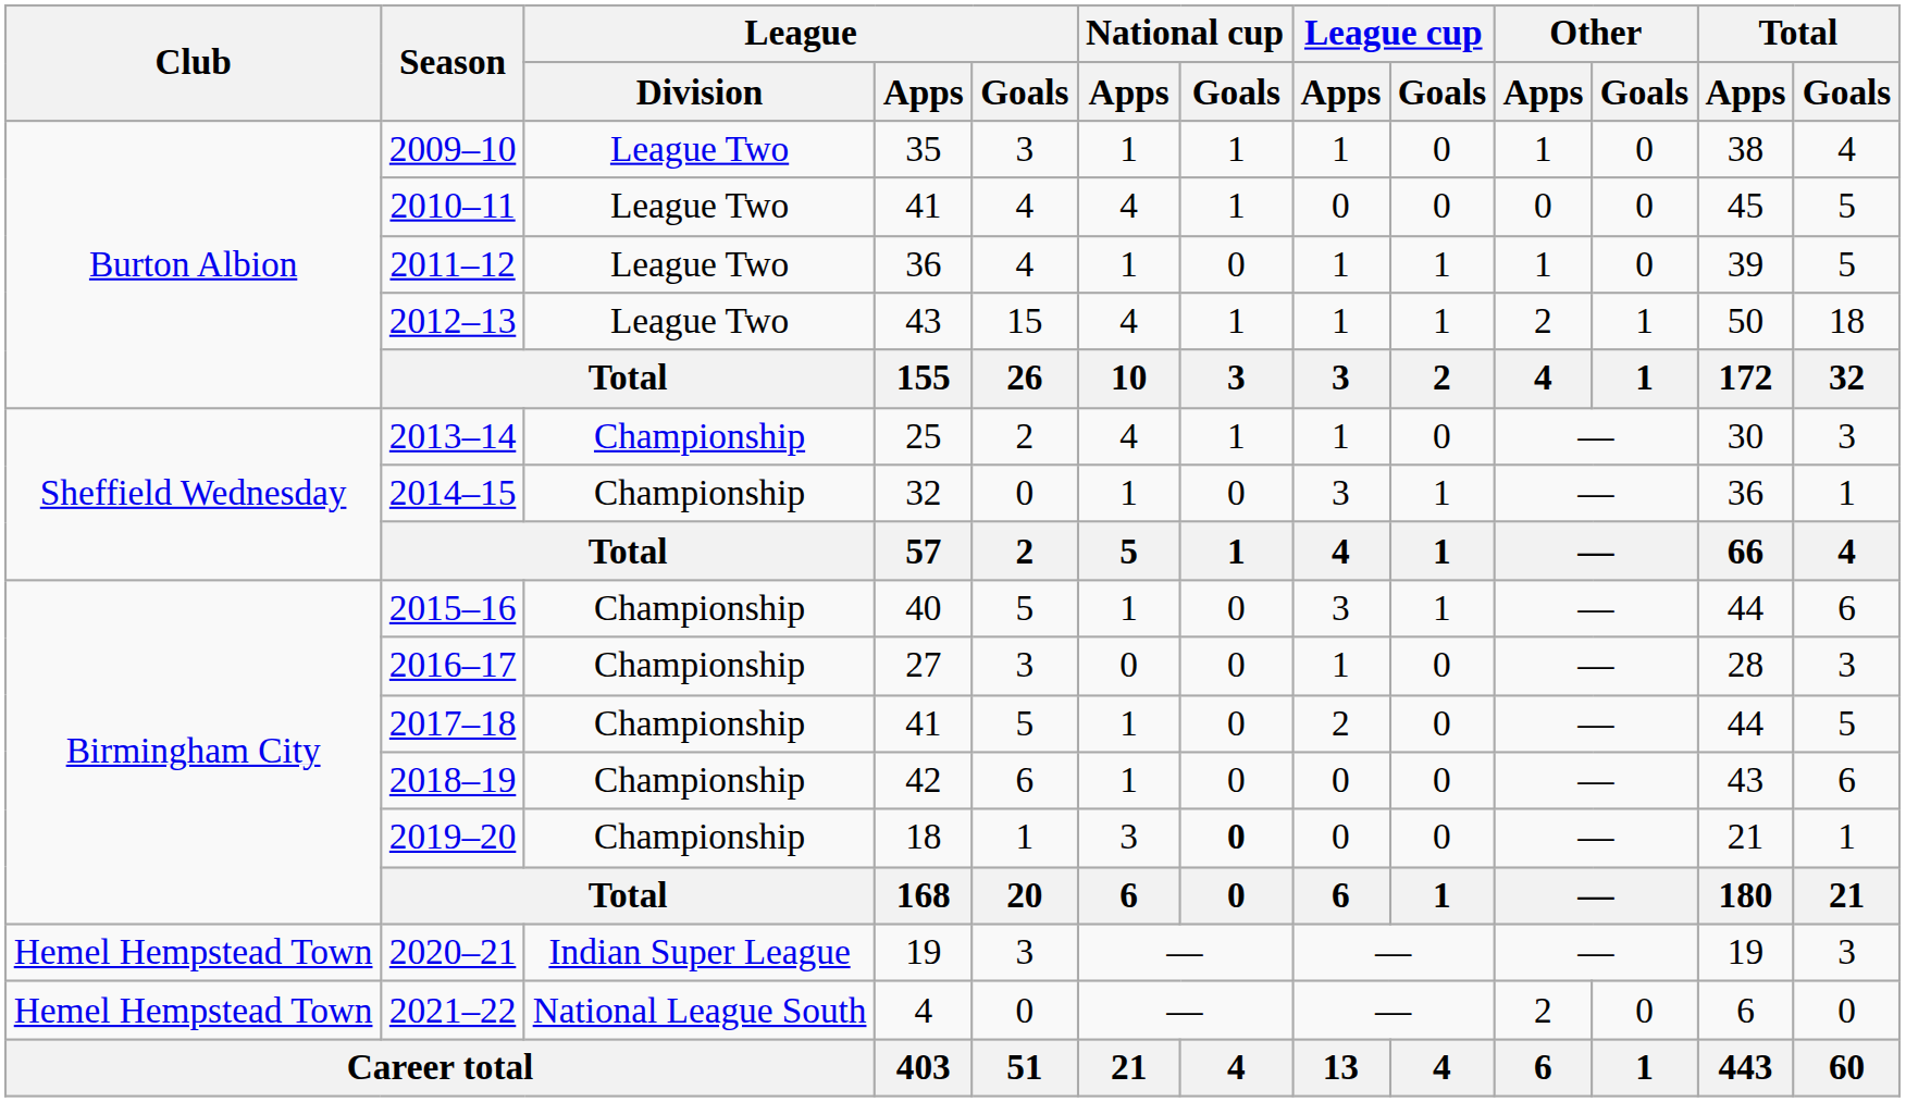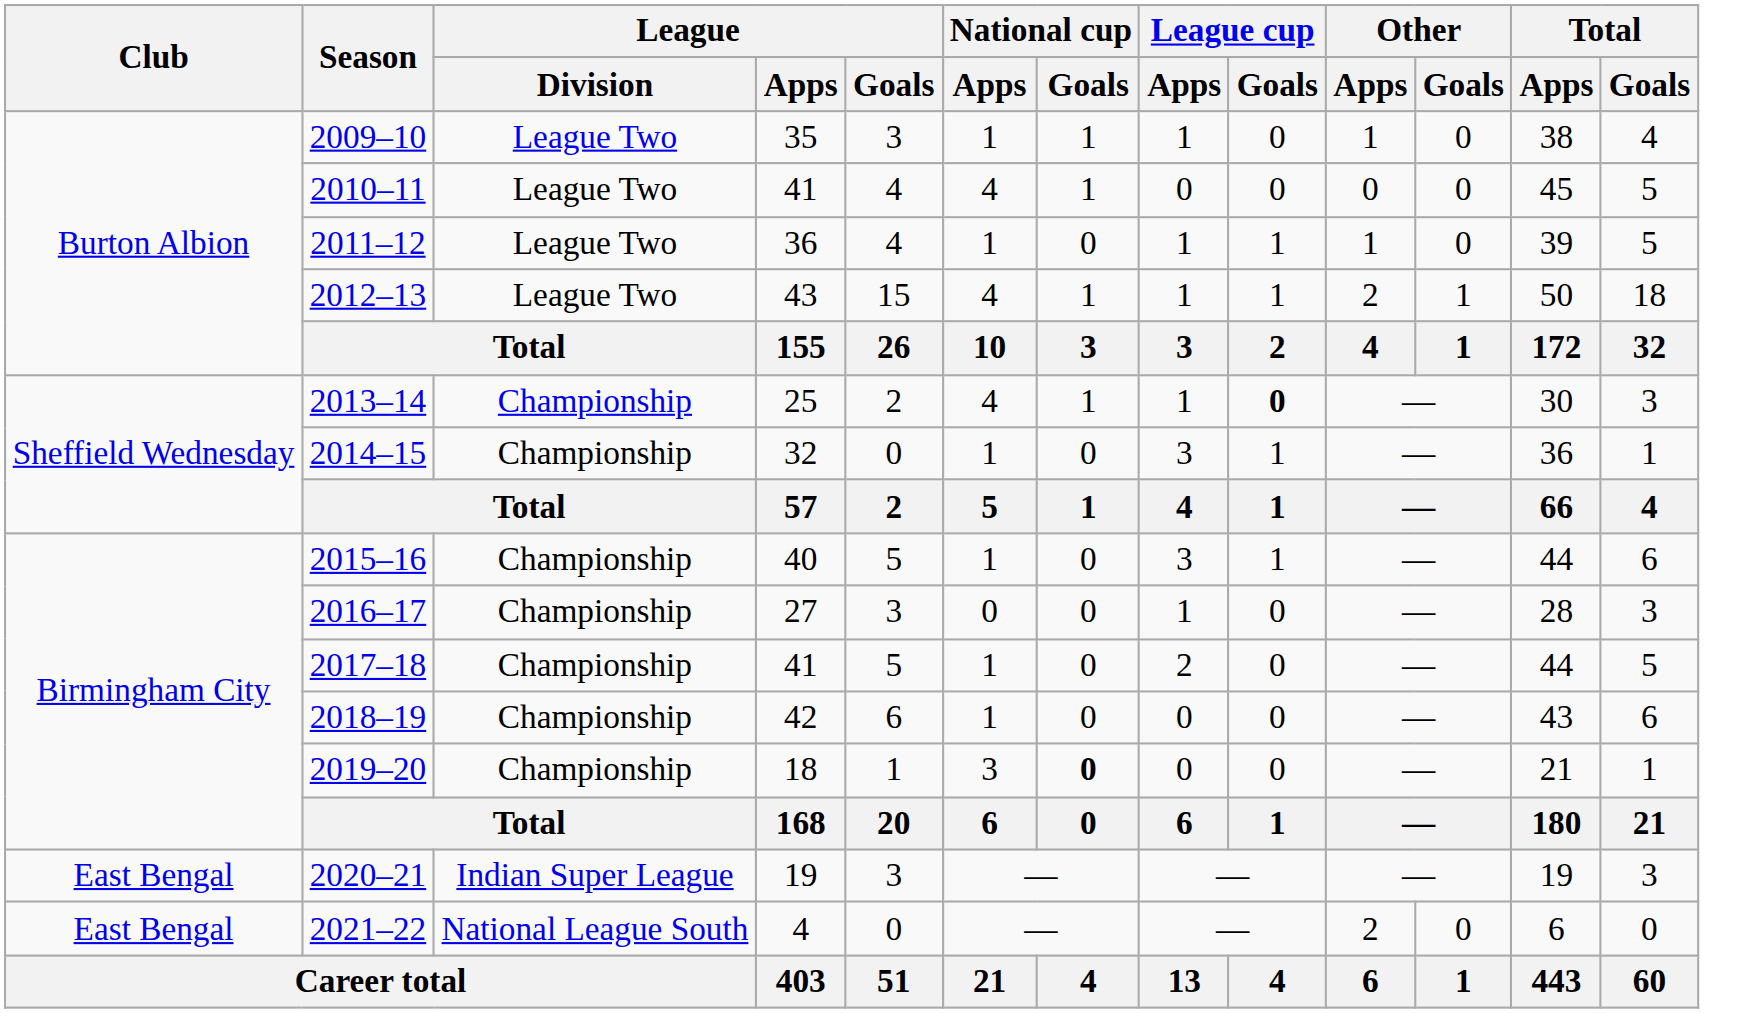 <table class=wikitable style=text-align:center>
 <tr>
 <th rowspan=2>Club</th>
 <th rowspan=2>Season</th>
 <th colspan=3>League</th>
 <th colspan=2>National cup</th>
 <th colspan=2><a href='#'>League cup</a></th>
 <th colspan=2>Other</th>
 <th colspan=2>Total</th>
 </tr>
 <tr>
 <th>Division</th>
 <th>Apps</th>
 <th>Goals</th>
 <th>Apps</th>
 <th>Goals</th>
 <th>Apps</th>
 <th>Goals</th>
 <th>Apps</th>
 <th>Goals</th>
 <th>Apps</th>
 <th>Goals</th>
 </tr>
 <tr>
 <td rowspan=5><a href='#'>Burton Albion</a></td>
 <td><a href='#'>2009–10</a></td>
 <td><a href='#'>League Two</a></td>
 <td>35</td>
 <td>3</td>
 <td>1</td>
 <td>1</td>
 <td>1</td>
 <td>0</td>
 <td>1</td>
 <td>0</td>
 <td>38</td>
 <td>4</td>
 </tr>
 <tr>
 <td><a href='#'>2010–11</a></td>
 <td>League Two</td>
 <td>41</td>
 <td>4</td>
 <td>4</td>
 <td>1</td>
 <td>0</td>
 <td>0</td>
 <td>0</td>
 <td>0</td>
 <td>45</td>
 <td>5</td>
 </tr>
 <tr>
 <td><a href='#'>2011–12</a></td>
 <td>League Two</td>
 <td>36</td>
 <td>4</td>
 <td>1</td>
 <td>0</td>
 <td>1</td>
 <td>1</td>
 <td>1</td>
 <td>0</td>
 <td>39</td>
 <td>5</td>
 </tr>
 <tr>
 <td><a href='#'>2012–13</a></td>
 <td>League Two</td>
 <td>43</td>
 <td>15</td>
 <td>4</td>
 <td>1</td>
 <td>1</td>
 <td>1</td>
 <td>2</td>
 <td>1</td>
 <td>50</td>
 <td>18</td>
 </tr>
 <tr>
 <th colspan=2>Total</th>
 <th>155</th>
 <th>26</th>
 <th>10</th>
 <th>3</th>
 <th>3</th>
 <th>2</th>
 <th>4</th>
 <th>1</th>
 <th>172</th>
 <th>32</th>
 </tr>
 <tr>
 <td rowspan=3><a href='#'>Sheffield Wednesday</a></td>
 <td><a href='#'>2013–14</a></td>
 <td><a href='#'>Championship</a></td>
 <td>25</td>
 <td>2</td>
 <td>4</td>
 <td>1</td>
 <td>1</td>
-<td>0</td>
+<td><strong>0</strong></td>
 <td colspan=2>—</td>
 <td>30</td>
 <td>3</td>
 </tr>
 <tr>
 <td><a href='#'>2014–15</a></td>
 <td>Championship</td>
 <td>32</td>
 <td>0</td>
 <td>1</td>
 <td>0</td>
 <td>3</td>
 <td>1</td>
 <td colspan=2>—</td>
 <td>36</td>
 <td>1</td>
 </tr>
 <tr>
 <th colspan=2>Total</th>
 <th>57</th>
 <th>2</th>
 <th>5</th>
 <th>1</th>
 <th>4</th>
 <th>1</th>
 <th colspan=2>—</th>
 <th>66</th>
 <th>4</th>
 </tr>
 <tr>
 <td rowspan=6><a href='#'>Birmingham City</a></td>
 <td><a href='#'>2015–16</a></td>
 <td>Championship</td>
 <td>40</td>
 <td>5</td>
 <td>1</td>
 <td>0</td>
 <td>3</td>
 <td>1</td>
 <td colspan=2>—</td>
 <td>44</td>
 <td>6</td>
 </tr>
 <tr>
 <td><a href='#'>2016–17</a></td>
 <td>Championship</td>
 <td>27</td>
 <td>3</td>
 <td>0</td>
 <td>0</td>
 <td>1</td>
 <td>0</td>
 <td colspan=2>—</td>
 <td>28</td>
 <td>3</td>
 </tr>
 <tr>
 <td><a href='#'>2017–18</a></td>
 <td>Championship</td>
 <td>41</td>
 <td>5</td>
 <td>1</td>
 <td>0</td>
 <td>2</td>
 <td>0</td>
 <td colspan=2>—</td>
 <td>44</td>
 <td>5</td>
 </tr>
 <tr>
 <td><a href='#'>2018–19</a></td>
 <td>Championship</td>
 <td>42</td>
 <td>6</td>
 <td>1</td>
 <td>0</td>
 <td>0</td>
 <td>0</td>
 <td colspan=2>—</td>
 <td>43</td>
 <td>6</td>
 </tr>
 <tr>
 <td><a href='#'>2019–20</a></td>
 <td>Championship</td>
 <td>18</td>
 <td>1</td>
 <td>3</td>
 <td><strong>0</strong></td>
 <td>0</td>
 <td>0</td>
 <td colspan=2>—</td>
 <td>21</td>
 <td>1</td>
 </tr>
 <tr>
 <th colspan=2>Total</th>
 <th>168</th>
 <th>20</th>
 <th>6</th>
 <th>0</th>
 <th>6</th>
 <th>1</th>
 <th colspan=2>—</th>
 <th>180</th>
 <th>21</th>
 </tr>
 <tr>
-<td><a href='#'>Hemel Hempstead Town</a></td>
+<td><a href='#'>East Bengal</a></td>
 <td><a href='#'>2020–21</a></td>
 <td><a href='#'>Indian Super League</a></td>
 <td>19</td>
 <td>3</td>
 <td colspan=2>—</td>
 <td colspan=2>—</td>
 <td colspan=2>—</td>
 <td>19</td>
 <td>3</td>
 </tr>
 <tr>
-<td><a href='#'>Hemel Hempstead Town</a></td>
+<td><a href='#'>East Bengal</a></td>
 <td><a href='#'>2021–22</a></td>
 <td><a href='#'>National League South</a></td>
 <td>4</td>
 <td>0</td>
 <td colspan=2>—</td>
 <td colspan=2>—</td>
 <td>2</td>
 <td>0</td>
 <td>6</td>
 <td>0</td>
 </tr>
 <tr>
 <th colspan=3>Career total</th>
 <th>403</th>
 <th>51</th>
 <th>21</th>
 <th>4</th>
 <th>13</th>
 <th>4</th>
 <th>6</th>
 <th>1</th>
 <th>443</th>
 <th>60</th>
 </tr>
 </table>
